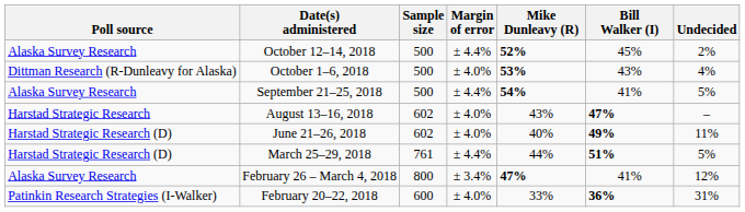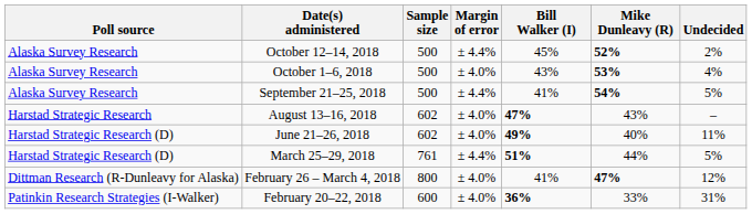 <table class="wikitable">
 <tr valign=bottom>
 <th>Poll source</th>
 <th>Date(s)<br>administered</th>
 <th>Sample<br>size</th>
 <th>Margin<br>of error</th>
+<th style="width:100px;">Bill<br>Walker (I)</th>
 <th style="width:100px;">Mike<br>Dunleavy (R)</th>
-<th style="width:100px;">Bill<br>Walker (I)</th>
 <th>Undecided</th>
 </tr>
 <tr>
 <td><a href='#'>Alaska Survey Research</a></td>
 <td align=center>October 12–14, 2018</td>
 <td align=center>500</td>
 <td align=center>± 4.4%</td>
+<td align=center>45%</td>
 <td><strong>52%</strong></td>
-<td align=center>45%</td>
 <td align=center>2%</td>
 </tr>
 <tr>
-<td><a href='#'>Dittman Research</a> (R-Dunleavy for Alaska)</td>
+<td><a href='#'>Alaska Survey Research</a></td>
 <td align=center>October 1–6, 2018</td>
 <td align=center>500</td>
 <td align=center>± 4.0%</td>
+<td align=center>43%</td>
 <td><strong>53%</strong></td>
-<td align=center>43%</td>
 <td align=center>4%</td>
 </tr>
 <tr>
 <td><a href='#'>Alaska Survey Research</a></td>
 <td align=center>September 21–25, 2018</td>
 <td align=center>500</td>
 <td align=center>± 4.4%</td>
+<td align=center>41%</td>
 <td><strong>54%</strong></td>
-<td align=center>41%</td>
 <td align=center>5%</td>
 </tr>
 <tr>
 <td><a href='#'>Harstad Strategic Research</a></td>
 <td align=center>August 13–16, 2018</td>
 <td align=center>602</td>
 <td align=center>± 4.0%</td>
+<td><strong>47%</strong></td>
 <td align=center>43%</td>
-<td><strong>47%</strong></td>
 <td align=center>–</td>
 </tr>
 <tr>
 <td><a href='#'>Harstad Strategic Research</a> (D)</td>
 <td align=center>June 21–26, 2018</td>
 <td align=center>602</td>
 <td align=center>± 4.0%</td>
+<td><strong>49%</strong></td>
 <td align=center>40%</td>
-<td><strong>49%</strong></td>
 <td align=center>11%</td>
 </tr>
 <tr>
 <td><a href='#'>Harstad Strategic Research</a> (D)</td>
 <td align=center>March 25–29, 2018</td>
 <td align=center>761</td>
 <td align=center>± 4.4%</td>
+<td><strong>51%</strong></td>
 <td align=center>44%</td>
-<td><strong>51%</strong></td>
 <td align=center>5%</td>
 </tr>
 <tr>
-<td><a href='#'>Alaska Survey Research</a></td>
+<td><a href='#'>Dittman Research</a> (R-Dunleavy for Alaska)</td>
 <td align=center>February 26 – March 4, 2018</td>
 <td align=center>800</td>
-<td align=center>± 3.4%</td>
+<td align=center>± 4.0%</td>
+<td align=center>41%</td>
 <td><strong>47%</strong></td>
-<td align=center>41%</td>
 <td align=center>12%</td>
 </tr>
 <tr>
 <td><a href='#'>Patinkin Research Strategies</a> (I-Walker)</td>
 <td align=center>February 20–22, 2018</td>
 <td align=center>600</td>
 <td align=center>± 4.0%</td>
+<td><strong>36%</strong></td>
 <td align=center>33%</td>
-<td><strong>36%</strong></td>
 <td align=center>31%</td>
 </tr>
 </table>
